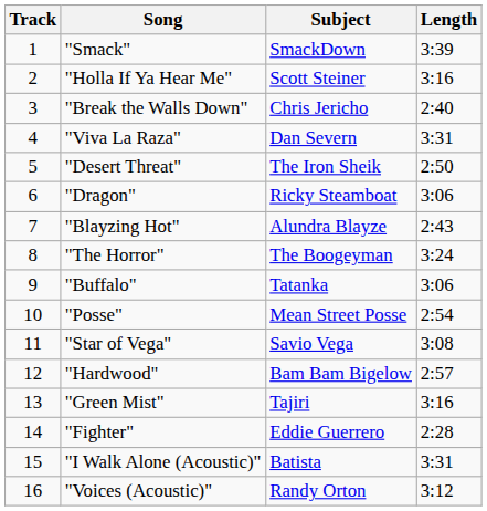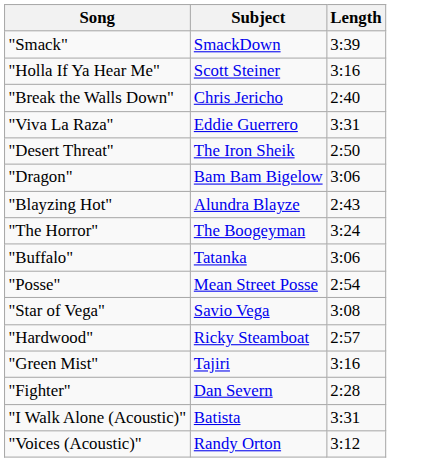 <table class="wikitable">
 <tr>
-<th>Track</th>
 <th>Song</th>
 <th>Subject</th>
 <th>Length</th>
 </tr>
 <tr>
-<td align="center">1</td>
 <td>"Smack"</td>
 <td><a href='#'>SmackDown</a></td>
 <td>3:39</td>
 </tr>
 <tr>
-<td align="center">2</td>
 <td>"Holla If Ya Hear Me"</td>
 <td><a href='#'>Scott Steiner</a></td>
 <td>3:16</td>
 </tr>
 <tr>
-<td align="center">3</td>
 <td>"Break the Walls Down"</td>
 <td><a href='#'>Chris Jericho</a></td>
 <td>2:40</td>
 </tr>
 <tr>
-<td align="center">4</td>
 <td>"Viva La Raza"</td>
-<td><a href='#'>Dan Severn</a></td>
+<td><a href='#'>Eddie Guerrero</a></td>
 <td>3:31</td>
 </tr>
 <tr>
-<td align="center">5</td>
 <td>"Desert Threat"</td>
 <td><a href='#'>The Iron Sheik</a></td>
 <td>2:50</td>
 </tr>
 <tr>
-<td align="center">6</td>
 <td>"Dragon"</td>
-<td><a href='#'>Ricky Steamboat</a></td>
+<td><a href='#'>Bam Bam Bigelow</a></td>
 <td>3:06</td>
 </tr>
 <tr>
-<td align="center">7</td>
 <td>"Blayzing Hot"</td>
 <td><a href='#'>Alundra Blayze</a></td>
 <td>2:43</td>
 </tr>
 <tr>
-<td align="center">8</td>
 <td>"The Horror"</td>
 <td><a href='#'>The Boogeyman</a></td>
 <td>3:24</td>
 </tr>
 <tr>
-<td align="center">9</td>
 <td>"Buffalo"</td>
 <td><a href='#'>Tatanka</a></td>
 <td>3:06</td>
 </tr>
 <tr>
-<td align="center">10</td>
 <td>"Posse"</td>
 <td><a href='#'>Mean Street Posse</a></td>
 <td>2:54</td>
 </tr>
 <tr>
-<td align="center">11</td>
 <td>"Star of Vega"</td>
 <td><a href='#'>Savio Vega</a></td>
 <td>3:08</td>
 </tr>
 <tr>
-<td align="center">12</td>
 <td>"Hardwood"</td>
-<td><a href='#'>Bam Bam Bigelow</a></td>
+<td><a href='#'>Ricky Steamboat</a></td>
 <td>2:57</td>
 </tr>
 <tr>
-<td align="center">13</td>
 <td>"Green Mist"</td>
 <td><a href='#'>Tajiri</a></td>
 <td>3:16</td>
 </tr>
 <tr>
-<td align="center">14</td>
 <td>"Fighter"</td>
-<td><a href='#'>Eddie Guerrero</a></td>
+<td><a href='#'>Dan Severn</a></td>
 <td>2:28</td>
 </tr>
 <tr>
-<td align="center">15</td>
 <td>"I Walk Alone (Acoustic)"</td>
 <td><a href='#'>Batista</a></td>
 <td>3:31</td>
 </tr>
 <tr>
-<td align="center">16</td>
 <td>"Voices (Acoustic)"</td>
 <td><a href='#'>Randy Orton</a></td>
 <td>3:12</td>
 </tr>
 </table>
